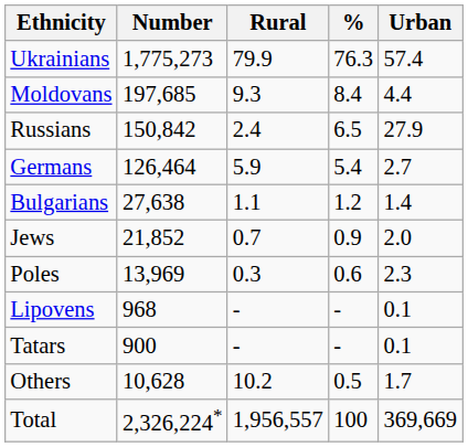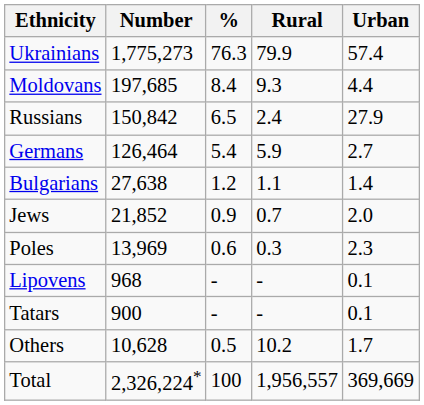 <table class="wikitable">
 <tr>
 <th>Ethnicity</th>
 <th>Number</th>
+<th>%</th>
 <th>Rural</th>
-<th>%</th>
 <th>Urban</th>
 </tr>
 <tr>
 <td><a href='#'>Ukrainians</a></td>
 <td>1,775,273</td>
+<td>76.3</td>
 <td>79.9</td>
-<td>76.3</td>
 <td>57.4</td>
 </tr>
 <tr>
 <td><a href='#'>Moldovans</a></td>
 <td>197,685</td>
+<td>8.4</td>
 <td>9.3</td>
-<td>8.4</td>
 <td>4.4</td>
 </tr>
 <tr>
 <td>Russians</td>
 <td>150,842</td>
+<td>6.5</td>
 <td>2.4</td>
-<td>6.5</td>
 <td>27.9</td>
 </tr>
 <tr>
 <td><a href='#'>Germans</a></td>
 <td>126,464</td>
+<td>5.4</td>
 <td>5.9</td>
-<td>5.4</td>
 <td>2.7</td>
 </tr>
 <tr>
 <td><a href='#'>Bulgarians</a></td>
 <td>27,638</td>
+<td>1.2</td>
 <td>1.1</td>
-<td>1.2</td>
 <td>1.4</td>
 </tr>
 <tr>
 <td>Jews</td>
 <td>21,852</td>
+<td>0.9</td>
 <td>0.7</td>
-<td>0.9</td>
 <td>2.0</td>
 </tr>
 <tr>
 <td>Poles</td>
 <td>13,969</td>
+<td>0.6</td>
 <td>0.3</td>
-<td>0.6</td>
 <td>2.3</td>
 </tr>
 <tr>
 <td><a href='#'>Lipovens</a></td>
 <td>968</td>
 <td>-</td>
 <td>-</td>
 <td>0.1</td>
 </tr>
 <tr>
 <td>Tatars</td>
 <td>900</td>
 <td>-</td>
 <td>-</td>
 <td>0.1</td>
 </tr>
 <tr>
 <td>Others</td>
 <td>10,628</td>
+<td>0.5</td>
 <td>10.2</td>
-<td>0.5</td>
 <td>1.7</td>
 </tr>
 <tr>
 <td>Total</td>
 <td>2,326,224<sup>*</sup></td>
+<td>100</td>
 <td>1,956,557</td>
-<td>100</td>
 <td>369,669</td>
 </tr>
 </table>
